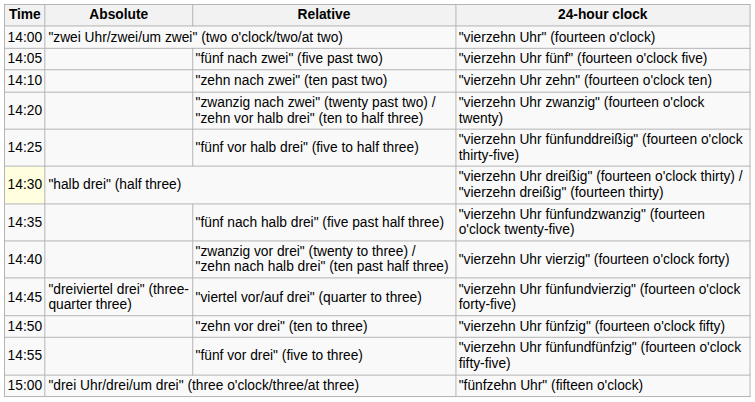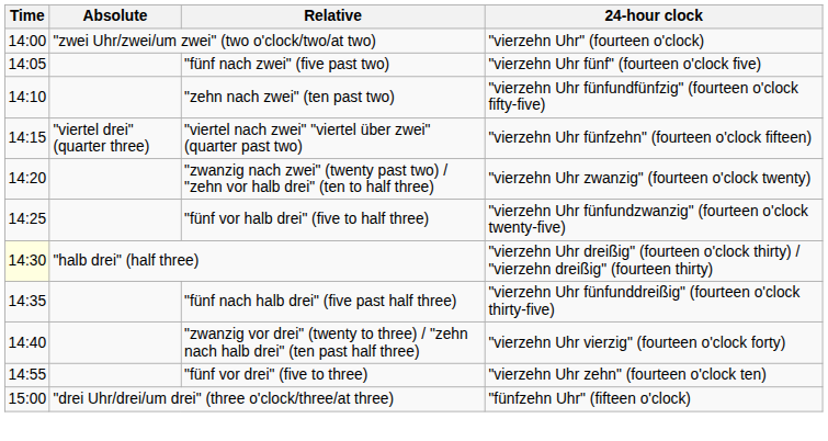 <table class="wikitable">
 <tr>
 <th>Time</th>
 <th>Absolute</th>
 <th>Relative</th>
 <th>24-hour clock</th>
 </tr>
 <tr>
 <td>14:00</td>
 <td colspan="2">"zwei Uhr/zwei/um zwei" (two o'clock/two/at two)</td>
 <td>"vierzehn Uhr" (fourteen o'clock)</td>
 </tr>
 <tr>
 <td>14:05</td>
 <td></td>
 <td>"fünf nach zwei" (five past two)</td>
 <td>"vierzehn Uhr fünf" (fourteen o'clock five)</td>
 </tr>
 <tr>
 <td>14:10</td>
 <td></td>
 <td>"zehn nach zwei" (ten past two)</td>
-<td>"vierzehn Uhr zehn" (fourteen o'clock ten)</td>
+<td>"vierzehn Uhr fünfundfünfzig" (fourteen o'clock fifty-five)</td>
+</tr>
+<tr>
+<td>14:15</td>
+<td>"viertel drei" (quarter three)</td>
+<td>"viertel nach zwei" "viertel über zwei" (quarter past two)</td>
+<td>"vierzehn Uhr fünfzehn" (fourteen o'clock fifteen)</td>
 </tr>
 <tr>
 <td>14:20</td>
 <td></td>
 <td>"zwanzig nach zwei" (twenty past two) / "zehn vor halb drei" (ten to half three)</td>
 <td>"vierzehn Uhr zwanzig" (fourteen o'clock twenty)</td>
 </tr>
 <tr>
 <td>14:25</td>
 <td></td>
 <td>"fünf vor halb drei" (five to half three)</td>
-<td>"vierzehn Uhr fünfunddreißig" (fourteen o'clock thirty-five)</td>
+<td>"vierzehn Uhr fünfundzwanzig" (fourteen o'clock twenty-five)</td>
 </tr>
 <tr>
 <td style="background: lightyellow;">14:30</td>
 <td colspan="2">"halb drei" (half three)</td>
 <td>"vierzehn Uhr dreißig" (fourteen o'clock thirty) / "vierzehn dreißig" (fourteen thirty)</td>
 </tr>
 <tr>
 <td>14:35</td>
 <td></td>
 <td>"fünf nach halb drei" (five past half three)</td>
-<td>"vierzehn Uhr fünfundzwanzig" (fourteen o'clock twenty-five)</td>
+<td>"vierzehn Uhr fünfunddreißig" (fourteen o'clock thirty-five)</td>
 </tr>
 <tr>
 <td>14:40</td>
 <td></td>
 <td>"zwanzig vor drei" (twenty to three) / "zehn nach halb drei" (ten past half three)</td>
 <td>"vierzehn Uhr vierzig" (fourteen o'clock forty)</td>
 </tr>
 <tr>
-<td>14:45</td>
-<td>"dreiviertel drei" (three-quarter three)</td>
-<td>"viertel vor/auf drei" (quarter to three)</td>
-<td>"vierzehn Uhr fünfundvierzig" (fourteen o'clock forty-five)</td>
-</tr>
-<tr>
-<td>14:50</td>
-<td></td>
-<td>"zehn vor drei" (ten to three)</td>
-<td>"vierzehn Uhr fünfzig" (fourteen o'clock fifty)</td>
-</tr>
-<tr>
 <td>14:55</td>
 <td></td>
 <td>"fünf vor drei" (five to three)</td>
-<td>"vierzehn Uhr fünfundfünfzig" (fourteen o'clock fifty-five)</td>
+<td>"vierzehn Uhr zehn" (fourteen o'clock ten)</td>
 </tr>
 <tr>
 <td>15:00</td>
 <td colspan="2">"drei Uhr/drei/um drei" (three o'clock/three/at three)</td>
 <td>"fünfzehn Uhr" (fifteen o'clock)</td>
 </tr>
 </table>
